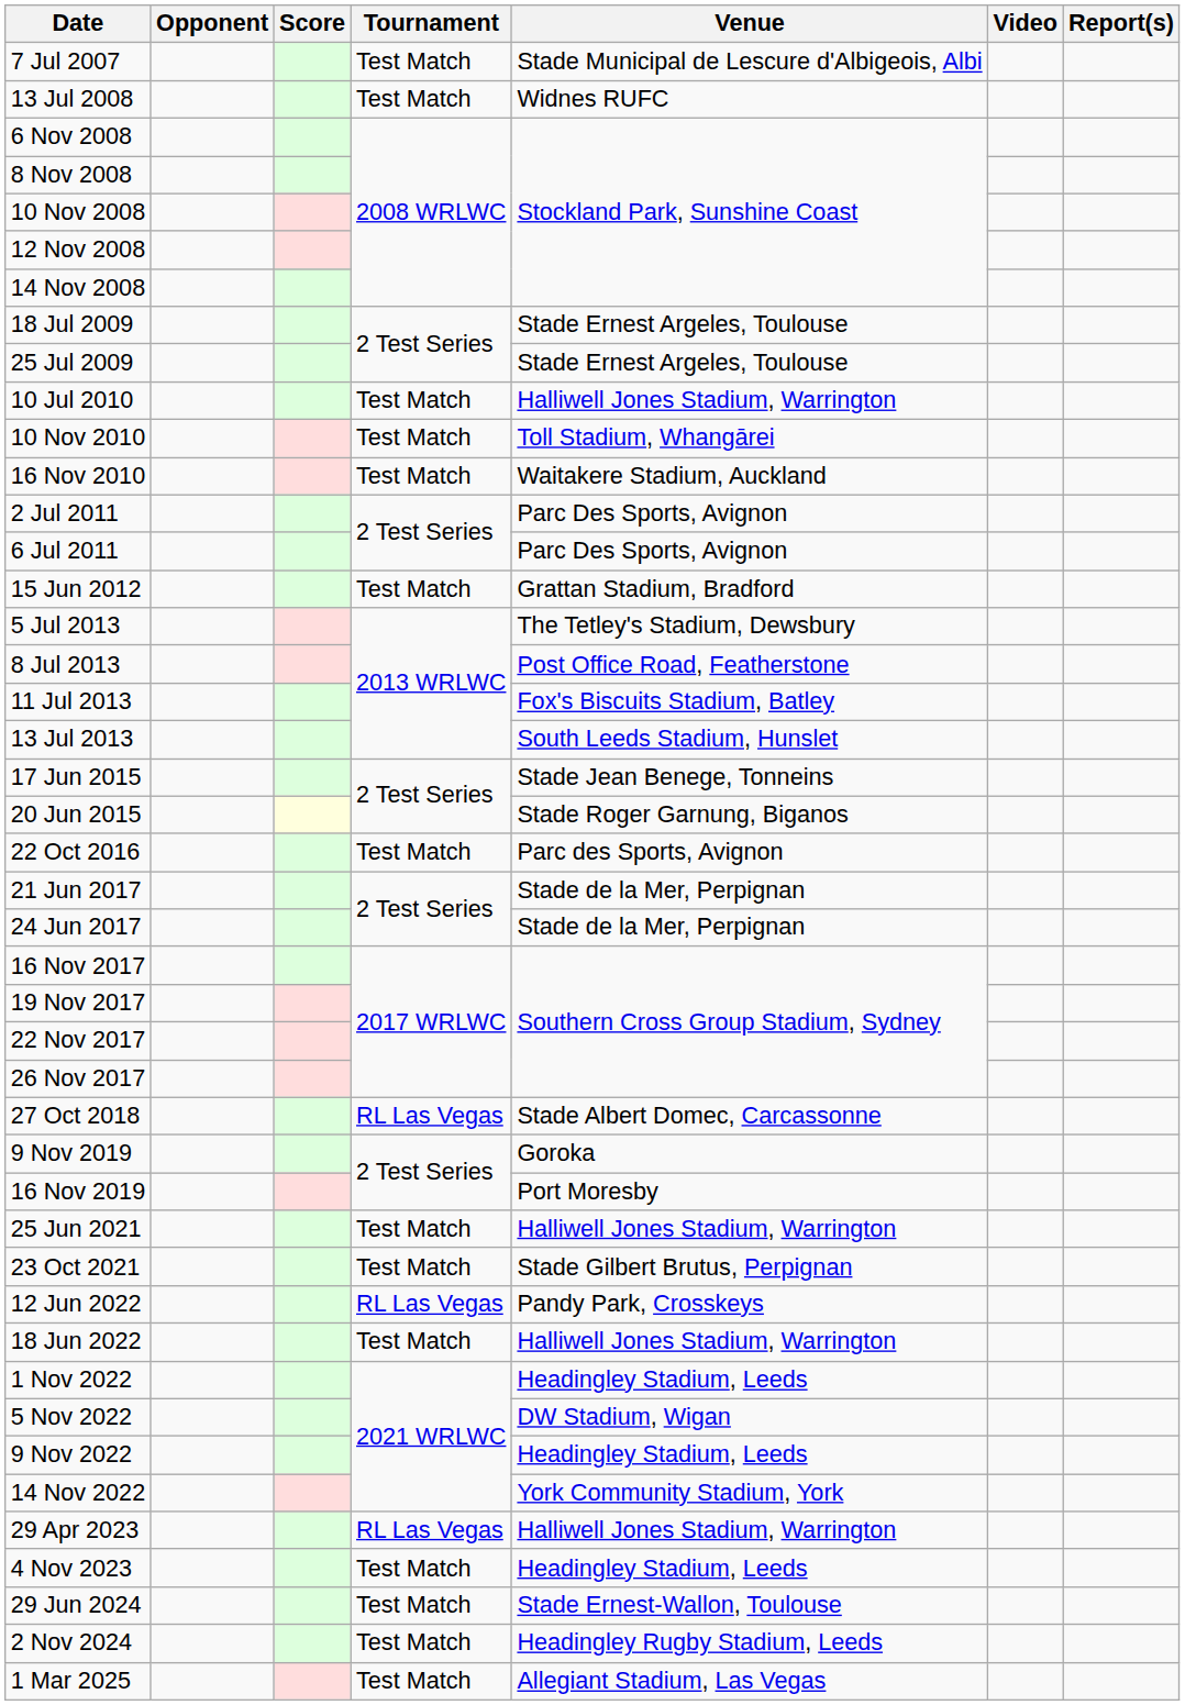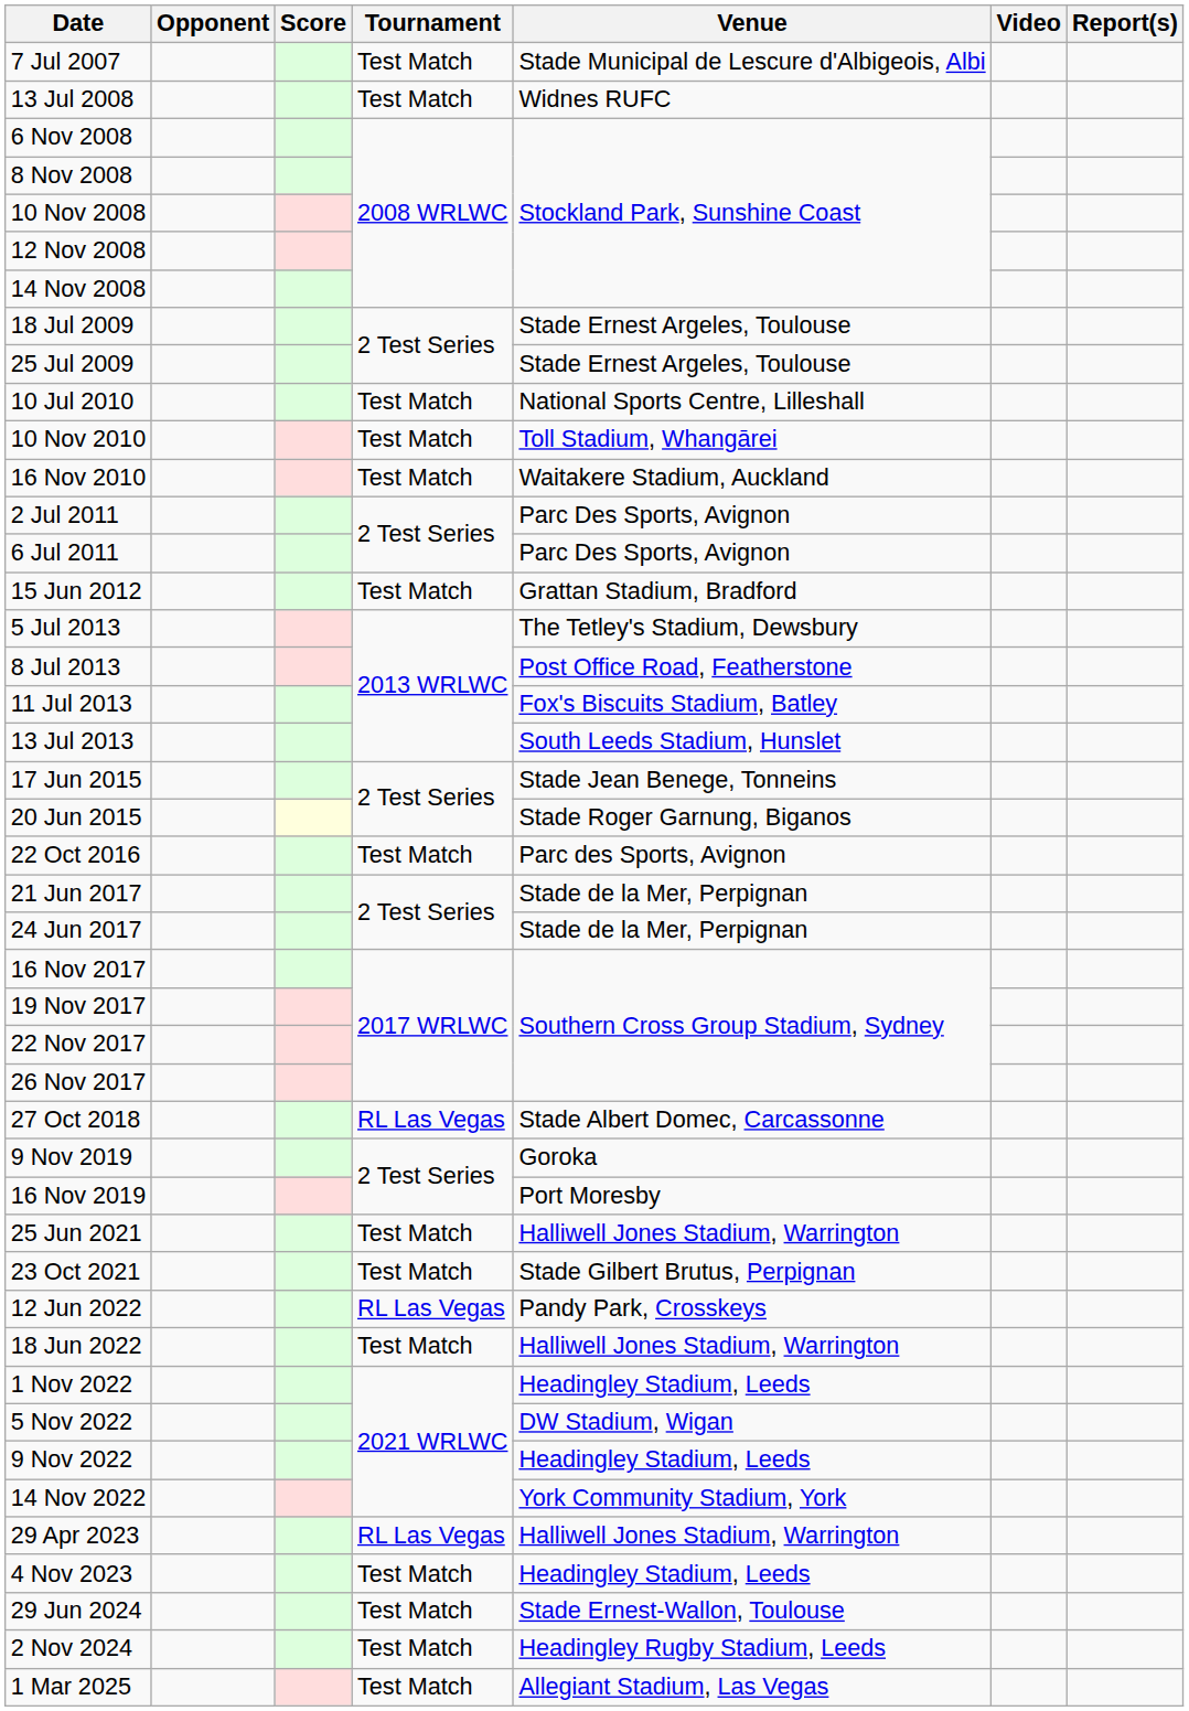 <table class=wikitable>
 <tr>
 <th>Date</th>
 <th>Opponent</th>
 <th>Score</th>
 <th>Tournament</th>
 <th>Venue</th>
 <th>Video</th>
 <th>Report(s)</th>
 </tr>
 <tr>
 <td>7 Jul 2007</td>
 <td></td>
 <td bgcolor="#DDFFDD"></td>
 <td>Test Match</td>
 <td> Stade Municipal de Lescure d'Albigeois, <a href='#'>Albi</a></td>
 <td style="text-align:center;"></td>
 <td style="text-align:center;"></td>
 </tr>
 <tr>
 <td>13 Jul 2008</td>
 <td></td>
 <td bgcolor="#DDFFDD"></td>
 <td>Test Match</td>
 <td> Widnes RUFC</td>
 <td style="text-align:center;"></td>
 <td style="text-align:center;"></td>
 </tr>
 <tr>
 <td>6 Nov 2008</td>
 <td></td>
 <td bgcolor="#DDFFDD"></td>
 <td rowspan=5><a href='#'>2008 WRLWC</a></td>
 <td rowspan=5> <a href='#'>Stockland Park</a>, <a href='#'>Sunshine Coast</a></td>
 <td style="text-align:center;"></td>
 <td style="text-align:center;"></td>
 </tr>
 <tr>
 <td>8 Nov 2008</td>
 <td></td>
 <td bgcolor="#DDFFDD"></td>
 <td style="text-align:center;"></td>
 <td style="text-align:center;"></td>
 </tr>
 <tr>
 <td>10 Nov 2008</td>
 <td></td>
 <td bgcolor="#FFDDDD"></td>
 <td style="text-align:center;"></td>
 <td style="text-align:center;"></td>
 </tr>
 <tr>
 <td>12 Nov 2008</td>
 <td></td>
 <td bgcolor="#FFDDDD"></td>
 <td style="text-align:center;"></td>
 <td style="text-align:center;"></td>
 </tr>
 <tr>
 <td>14 Nov 2008</td>
 <td></td>
 <td bgcolor="#DDFFDD"></td>
 <td style="text-align:center;"></td>
 <td style="text-align:center;"></td>
 </tr>
 <tr>
 <td>18 Jul 2009</td>
 <td></td>
 <td bgcolor="#DDFFDD"></td>
 <td rowspan=2>2 Test Series</td>
 <td> Stade Ernest Argeles, Toulouse</td>
 <td style="text-align:center;"></td>
 <td style="text-align:center;"></td>
 </tr>
 <tr>
 <td>25 Jul 2009</td>
 <td></td>
 <td bgcolor="#DDFFDD"></td>
 <td> Stade Ernest Argeles, Toulouse</td>
 <td style="text-align:center;"></td>
 <td style="text-align:center;"></td>
 </tr>
 <tr>
 <td>10 Jul 2010</td>
 <td></td>
 <td bgcolor="#DDFFDD"></td>
 <td>Test Match</td>
-<td> <a href='#'>Halliwell Jones Stadium</a>, <a href='#'>Warrington</a></td>
+<td> National Sports Centre, Lilleshall</td>
 <td style="text-align:center;"></td>
 <td style="text-align:center;"></td>
 </tr>
 <tr>
 <td>10 Nov 2010</td>
 <td></td>
 <td bgcolor="#FFDDDD"></td>
 <td>Test Match</td>
 <td> <a href='#'>Toll Stadium</a>, <a href='#'>Whangārei</a></td>
 <td style="text-align:center;"></td>
 <td style="text-align:center;"></td>
 </tr>
 <tr>
 <td>16 Nov 2010</td>
 <td></td>
 <td bgcolor="#FFDDDD"></td>
 <td>Test Match</td>
 <td> Waitakere Stadium, Auckland</td>
 <td style="text-align:center;"></td>
 <td style="text-align:center;"></td>
 </tr>
 <tr>
 <td>2 Jul 2011</td>
 <td></td>
 <td bgcolor="#DDFFDD"></td>
 <td rowspan=2>2 Test Series</td>
 <td> Parc Des Sports, Avignon</td>
 <td style="text-align:center;"></td>
 <td style="text-align:center;"></td>
 </tr>
 <tr>
 <td>6 Jul 2011</td>
 <td></td>
 <td bgcolor="#DDFFDD"></td>
 <td> Parc Des Sports, Avignon</td>
 <td style="text-align:center;"></td>
 <td style="text-align:center;"></td>
 </tr>
 <tr>
 <td>15 Jun 2012</td>
 <td></td>
 <td bgcolor="#DDFFDD"></td>
 <td>Test Match</td>
 <td> Grattan Stadium, Bradford</td>
 <td style="text-align:center;"></td>
 <td style="text-align:center;"></td>
 </tr>
 <tr>
 <td>5 Jul 2013</td>
 <td></td>
 <td bgcolor="#FFDDDD"></td>
 <td rowspan=4><a href='#'>2013 WRLWC</a></td>
 <td> The Tetley's Stadium, Dewsbury</td>
 <td style="text-align:center;"></td>
 <td style="text-align:center;"></td>
 </tr>
 <tr>
 <td>8 Jul 2013</td>
 <td></td>
 <td bgcolor="#FFDDDD"></td>
 <td> <a href='#'>Post Office Road</a>, <a href='#'>Featherstone</a></td>
 <td style="text-align:center;"></td>
 <td style="text-align:center;"></td>
 </tr>
 <tr>
 <td>11 Jul 2013</td>
 <td></td>
 <td bgcolor="#DDFFDD"></td>
 <td> <a href='#'>Fox's Biscuits Stadium</a>, <a href='#'>Batley</a></td>
 <td style="text-align:center;"></td>
 <td style="text-align:center;"></td>
 </tr>
 <tr>
 <td>13 Jul 2013</td>
 <td></td>
 <td bgcolor="#DDFFDD"></td>
 <td> <a href='#'>South Leeds Stadium</a>, <a href='#'>Hunslet</a></td>
 <td style="text-align:center;"></td>
 <td style="text-align:center;"></td>
 </tr>
 <tr>
 <td>17 Jun 2015</td>
 <td></td>
 <td bgcolor="#DDFFDD"></td>
 <td rowspan=2>2 Test Series</td>
 <td> Stade Jean Benege, Tonneins</td>
 <td style="text-align:center;"></td>
 <td style="text-align:center;"></td>
 </tr>
 <tr>
 <td>20 Jun 2015</td>
 <td></td>
 <td bgcolor="#FFFFDD"></td>
 <td> Stade Roger Garnung, Biganos</td>
 <td style="text-align:center;"></td>
 <td style="text-align:center;"></td>
 </tr>
 <tr>
 <td>22 Oct 2016</td>
 <td></td>
 <td bgcolor="#DDFFDD"></td>
 <td>Test Match</td>
 <td> Parc des Sports, Avignon</td>
 <td style="text-align:center;"></td>
 <td style="text-align:center;"></td>
 </tr>
 <tr>
 <td>21 Jun 2017</td>
 <td></td>
 <td bgcolor="#DDFFDD"></td>
 <td rowspan=2>2 Test Series</td>
 <td> Stade de la Mer, Perpignan</td>
 <td style="text-align:center;"></td>
 <td style="text-align:center;"></td>
 </tr>
 <tr>
 <td>24 Jun 2017</td>
 <td></td>
 <td bgcolor="#DDFFDD"></td>
 <td> Stade de la Mer, Perpignan</td>
 <td style="text-align:center;"></td>
 <td style="text-align:center;"></td>
 </tr>
 <tr>
 <td>16 Nov 2017</td>
 <td></td>
 <td bgcolor="#DDFFDD"></td>
 <td rowspan=4><a href='#'>2017 WRLWC</a></td>
 <td rowspan=4> <a href='#'>Southern Cross Group Stadium</a>, <a href='#'>Sydney</a></td>
 <td style="text-align:center;"></td>
 <td style="text-align:center;"></td>
 </tr>
 <tr>
 <td>19 Nov 2017</td>
 <td></td>
 <td bgcolor="#FFDDDD"></td>
 <td style="text-align:center;"></td>
 <td style="text-align:center;"></td>
 </tr>
 <tr>
 <td>22 Nov 2017</td>
 <td></td>
 <td bgcolor="#FFDDDD"></td>
 <td style="text-align:center;"></td>
 <td style="text-align:center;"></td>
 </tr>
 <tr>
 <td>26 Nov 2017</td>
 <td></td>
 <td bgcolor="#FFDDDD"></td>
 <td style="text-align:center;"></td>
 <td style="text-align:center;"></td>
 </tr>
 <tr>
 <td>27 Oct 2018</td>
 <td></td>
 <td bgcolor="#DDFFDD"></td>
 <td><a href='#'>RL Las Vegas</a></td>
 <td> Stade Albert Domec, <a href='#'>Carcassonne</a></td>
 <td style="text-align:center;"></td>
 <td style="text-align:center;"></td>
 </tr>
 <tr>
 <td>9 Nov 2019</td>
 <td></td>
 <td bgcolor="#DDFFDD"></td>
 <td rowspan=2>2 Test Series</td>
 <td> Goroka</td>
 <td style="text-align:center;"></td>
 <td style="text-align:center;"></td>
 </tr>
 <tr>
 <td>16 Nov 2019</td>
 <td></td>
 <td bgcolor="#FFDDDD"></td>
 <td> Port Moresby</td>
 <td style="text-align:center;"></td>
 <td style="text-align:center;"></td>
 </tr>
 <tr>
 <td>25 Jun 2021</td>
 <td></td>
 <td bgcolor="#DDFFDD"></td>
 <td>Test Match</td>
 <td> <a href='#'>Halliwell Jones Stadium</a>, <a href='#'>Warrington</a></td>
 <td style="text-align:center;"></td>
 <td style="text-align:center;"></td>
 </tr>
 <tr>
 <td>23 Oct 2021</td>
 <td></td>
 <td bgcolor="#DDFFDD"></td>
 <td>Test Match</td>
 <td> Stade Gilbert Brutus, <a href='#'>Perpignan</a></td>
 <td style="text-align:center;"></td>
 <td style="text-align:center;"></td>
 </tr>
 <tr>
 <td>12 Jun 2022</td>
 <td></td>
 <td bgcolor="#DDFFDD"></td>
 <td><a href='#'>RL Las Vegas</a></td>
 <td> Pandy Park, <a href='#'>Crosskeys</a></td>
 <td style="text-align:center;"></td>
 <td style="text-align:center;"></td>
 </tr>
 <tr>
 <td>18 Jun 2022</td>
 <td></td>
 <td bgcolor="#DDFFDD"></td>
 <td>Test Match</td>
 <td> <a href='#'>Halliwell Jones Stadium</a>, <a href='#'>Warrington</a></td>
 <td style="text-align:center;"></td>
 <td style="text-align:center;"></td>
 </tr>
 <tr>
 <td>1 Nov 2022</td>
 <td></td>
 <td bgcolor="#DDFFDD"></td>
 <td rowspan=4><a href='#'>2021 WRLWC</a></td>
 <td> <a href='#'>Headingley Stadium</a>, <a href='#'>Leeds</a></td>
 <td style="text-align:center;"></td>
 <td style="text-align:center;"></td>
 </tr>
 <tr>
 <td>5 Nov 2022</td>
 <td></td>
 <td bgcolor="#DDFFDD"></td>
 <td> <a href='#'>DW Stadium</a>, <a href='#'>Wigan</a></td>
 <td style="text-align:center;"></td>
 <td style="text-align:center;"></td>
 </tr>
 <tr>
 <td>9 Nov 2022</td>
 <td></td>
 <td bgcolor="#DDFFDD"></td>
 <td> <a href='#'>Headingley Stadium</a>, <a href='#'>Leeds</a></td>
 <td style="text-align:center;"></td>
 <td style="text-align:center;"></td>
 </tr>
 <tr>
 <td>14 Nov 2022</td>
 <td></td>
 <td bgcolor="#FFDDDD"></td>
 <td> <a href='#'>York Community Stadium</a>, <a href='#'>York</a></td>
 <td style="text-align:center;"></td>
 <td style="text-align:center;"></td>
 </tr>
 <tr>
 <td>29 Apr 2023</td>
 <td></td>
 <td bgcolor="#DDFFDD"></td>
 <td><a href='#'>RL Las Vegas</a></td>
 <td> <a href='#'>Halliwell Jones Stadium</a>, <a href='#'>Warrington</a></td>
 <td style="text-align:center;"></td>
 <td style="text-align:center;"></td>
 </tr>
 <tr>
 <td>4 Nov 2023</td>
 <td></td>
 <td bgcolor="#DDFFDD"></td>
 <td>Test Match</td>
 <td><a href='#'>Headingley Stadium</a>, <a href='#'>Leeds</a></td>
 <td style="text-align:center;"></td>
 <td style="text-align:center;"></td>
 </tr>
 <tr>
 <td>29 Jun 2024</td>
 <td></td>
 <td bgcolor="#DDFFDD"></td>
 <td>Test Match</td>
 <td> <a href='#'>Stade Ernest-Wallon</a>, <a href='#'>Toulouse</a></td>
 <td style="text-align:center;"></td>
 <td style="text-align:center;"></td>
 </tr>
 <tr>
 <td>2 Nov 2024</td>
 <td></td>
 <td bgcolor="#DDFFDD"></td>
 <td>Test Match</td>
 <td> <a href='#'>Headingley Rugby Stadium</a>, <a href='#'>Leeds</a></td>
 <td style="text-align:center;"></td>
 <td style="text-align:center;"></td>
 </tr>
 <tr>
 <td>1 Mar 2025</td>
 <td></td>
 <td bgcolor="#FFDDDD"></td>
 <td>Test Match</td>
 <td> <a href='#'>Allegiant Stadium</a>, <a href='#'>Las Vegas</a></td>
 <td align=center></td>
 <td align=center></td>
 </tr>
 </table>
